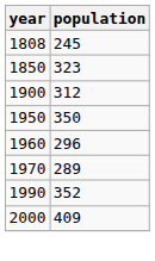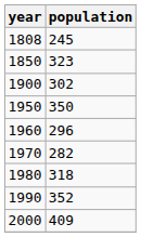 <table class="wikitable">
 <tr>
 <th>year</th>
 <th>population</th>
 </tr>
 <tr>
 <td>1808</td>
 <td>245</td>
 </tr>
 <tr>
 <td>1850</td>
 <td>323</td>
 </tr>
 <tr>
 <td>1900</td>
-<td>312</td>
+<td>302</td>
 </tr>
 <tr>
 <td>1950</td>
 <td>350</td>
 </tr>
 <tr>
 <td>1960</td>
 <td>296</td>
 </tr>
 <tr>
 <td>1970</td>
-<td>289</td>
+<td>282</td>
+</tr>
+<tr>
+<td>1980</td>
+<td>318</td>
 </tr>
 <tr>
 <td>1990</td>
 <td>352</td>
 </tr>
 <tr>
 <td>2000</td>
 <td>409</td>
 </tr>
 <tr>
 </tr>
 </table>
